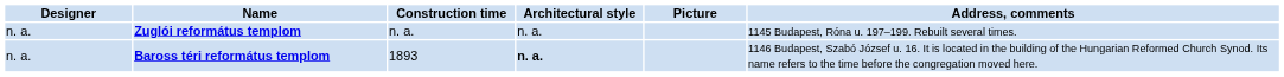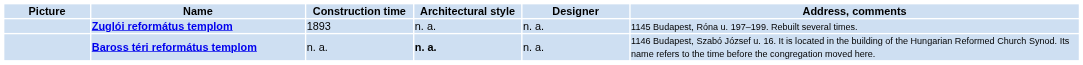 <table width="100%">
 <tr>
-<th bgcolor="#CEDFF2" width="10%">Designer</th>
+<th bgcolor="#CEDFF2" width="8%">Picture</th>
 <th bgcolor="#CEDFF2" width="20%">Name</th>
 <th bgcolor="#CEDFF2" width="10%">Construction time</th>
 <th bgcolor="#CEDFF2" width="10%">Architectural style</th>
-<th bgcolor="#CEDFF2" width="8%">Picture</th>
+<th bgcolor="#CEDFF2" width="10%">Designer</th>
 <th bgcolor="#CEDFF2" width="42%">Address, comments</th>
 </tr>
 <tr>
-<td bgcolor="#CEDFF2">n. a.</td>
+<td bgcolor="#CEDFF2"></td>
 <td bgcolor="#CEDFF2"><strong><a href='#'>Zuglói református templom</a></strong></td>
+<td bgcolor="#CEDFF2">1893</td>
 <td bgcolor="#CEDFF2">n. a.</td>
 <td bgcolor="#CEDFF2">n. a.</td>
-<td bgcolor="#CEDFF2"></td>
 <td bgcolor="#CEDFF2"><small>1145 Budapest, Róna u. 197–199. Rebuilt several times.</small></td>
 </tr>
 <tr>
+<td bgcolor="#CEDFF2"></td>
+<td bgcolor="#CEDFF2"><strong><a href='#'>Baross téri református templom</a></strong></td>
 <td bgcolor="#CEDFF2">n. a.</td>
-<td bgcolor="#CEDFF2"><strong><a href='#'>Baross téri református templom</a></strong></td>
-<td bgcolor="#CEDFF2">1893</td>
 <td bgcolor="#CEDFF2"><strong>n. a.</strong></td>
-<td bgcolor="#CEDFF2"></td>
+<td bgcolor="#CEDFF2">n. a.</td>
 <td bgcolor="#CEDFF2"><small>1146 Budapest, Szabó József u. 16. It is located in the building of the Hungarian Reformed Church Synod. Its name refers to the time before the congregation moved here. </small></td>
 </tr>
 </table>
